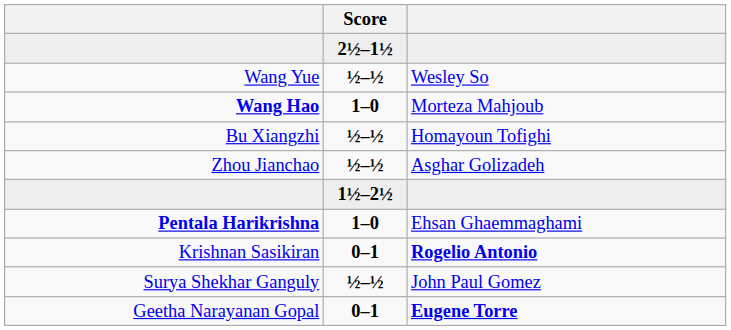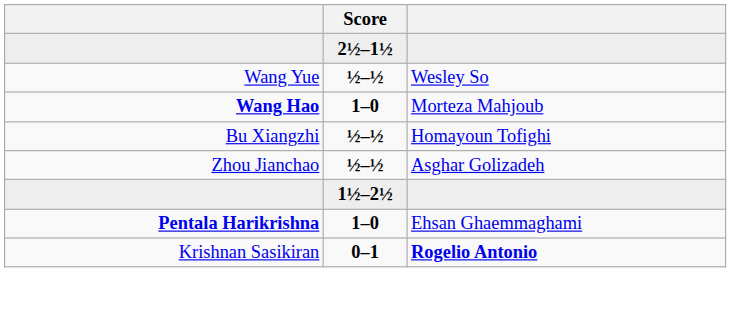 <table class="wikitable" style="text-align: center; ">
 <tr>
 <th align="right" width="270"></th>
 <th width="65">Score</th>
 <th align="left" width="270"></th>
 </tr>
 <tr style="background:#eeeeee;">
 <td align=right><strong></strong></td>
 <td align=center><strong>2½–1½</strong></td>
 <td align=left></td>
 </tr>
 <tr>
 <td align=right><a href='#'>Wang Yue</a></td>
 <td align=center><strong>½–½</strong></td>
 <td align=left><a href='#'>Wesley So</a></td>
 </tr>
 <tr>
 <td align=right><strong><a href='#'>Wang Hao</a></strong></td>
 <td align=center><strong>1–0</strong></td>
 <td align=left><a href='#'>Morteza Mahjoub</a></td>
 </tr>
 <tr>
 <td align=right><a href='#'>Bu Xiangzhi</a></td>
 <td align=center><strong>½–½</strong></td>
 <td align=left><a href='#'>Homayoun Tofighi</a></td>
 </tr>
 <tr>
 <td align=right><a href='#'>Zhou Jianchao</a></td>
 <td align=center><strong>½–½</strong></td>
 <td align=left><a href='#'>Asghar Golizadeh</a></td>
 </tr>
 <tr style="background:#eeeeee;">
 <td align=right></td>
 <td align=center><strong>1½–2½</strong></td>
 <td align=left><strong></strong></td>
 </tr>
 <tr>
 <td align=right><strong><a href='#'>Pentala Harikrishna</a></strong></td>
 <td align=center><strong>1–0</strong></td>
 <td align=left><a href='#'>Ehsan Ghaemmaghami</a></td>
 </tr>
 <tr>
 <td align=right><a href='#'>Krishnan Sasikiran</a></td>
 <td align=center><strong>0–1</strong></td>
 <td align=left><strong><a href='#'>Rogelio Antonio</a></strong></td>
 </tr>
-<tr>
-<td align=right><a href='#'>Surya Shekhar Ganguly</a></td>
-<td align=center><strong>½–½</strong></td>
-<td align=left><a href='#'>John Paul Gomez</a></td>
-</tr>
-<tr>
-<td align=right><a href='#'>Geetha Narayanan Gopal</a></td>
-<td align=center><strong>0–1</strong></td>
-<td align=left><strong><a href='#'>Eugene Torre</a></strong></td>
-</tr>
 </table>
